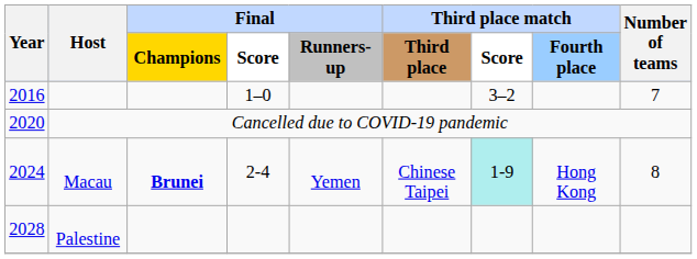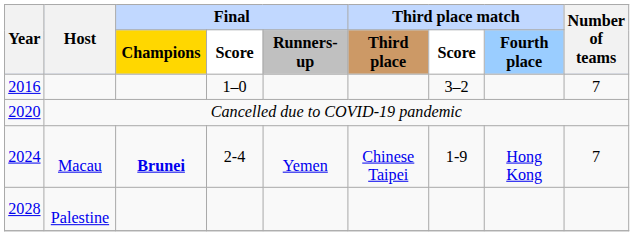 <table class="wikitable" style="text-align:center; width:70%">
 <tr bgcolor=#C1D8FF>
 <th rowspan=2 width=5%>Year</th>
 <th rowspan=2 width=12%>Host</th>
 <th colspan=3 style="background:#C1D8FF;">Final</th>
 <th colspan=3 style="background:#C1D8FF;">Third place match</th>
 <th rowspan=2 width=7%>Number of teams</th>
 </tr>
 <tr bgcolor=#EFEFEF>
 <th width=15% style="background:gold;">Champions</th>
 <th width=10% style="background:#ffffff;">Score</th>
 <th width=15% style="background:silver;">Runners-up</th>
 <th width=15% style="background:#cc9966;">Third place</th>
 <th width=10% style="background:#ffffff;">Score</th>
 <th width=15% style="background:#9acdff;">Fourth place</th>
 </tr>
 <tr>
 <td><a href='#'>2016</a></td>
 <td></td>
 <td><strong></strong></td>
 <td>1–0</td>
 <td></td>
 <td></td>
 <td>3–2</td>
 <td></td>
 <td>7</td>
 </tr>
 <tr>
 <td><a href='#'>2020</a></td>
 <td colspan=8><em>Cancelled due to COVID-19 pandemic</em></td>
 </tr>
 <tr>
 <td><a href='#'>2024</a></td>
 <td><br><a href='#'>Macau</a></td>
 <td><strong><br><a href='#'>Brunei</a></strong></td>
 <td>2-4</td>
 <td><br><a href='#'>Yemen</a></td>
 <td><br><a href='#'>Chinese Taipei</a></td>
-<td style="background: paleturquoise;">1-9</td>
+<td>1-9</td>
 <td><br><a href='#'>Hong Kong</a></td>
-<td>8</td>
+<td>7</td>
 </tr>
 <tr>
 <td><a href='#'>2028</a></td>
 <td><br><a href='#'>Palestine</a></td>
 <td></td>
 <td></td>
 <td></td>
 <td></td>
 <td></td>
 <td></td>
 <td></td>
 </tr>
 <tr>
 </tr>
 </table>
